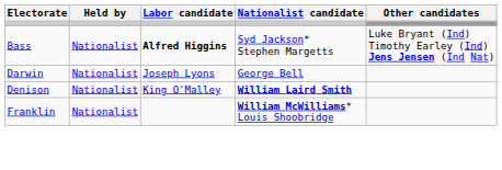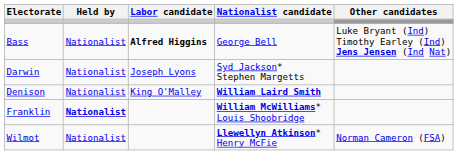 <table class="wikitable">
 <tr>
 <th>Electorate</th>
 <th>Held by</th>
 <th><a href='#'>Labor</a> candidate</th>
 <th><a href='#'>Nationalist</a> candidate</th>
 <th>Other candidates</th>
 </tr>
 <tr bgcolor="#cccccc">
 <td></td>
 <td></td>
 <td></td>
 <td></td>
 <td bgcolor="#999999"></td>
 </tr>
 <tr>
 <td><a href='#'>Bass</a></td>
 <td><a href='#'>Nationalist</a></td>
 <td><strong>Alfred Higgins</strong></td>
-<td><a href='#'>Syd Jackson</a>*<br>Stephen Margetts</td>
+<td><a href='#'>George Bell</a></td>
 <td>Luke Bryant (<a href='#'>Ind</a>)<br>Timothy Earley (<a href='#'>Ind</a>)<br><strong><a href='#'>Jens Jensen</a></strong> (<a href='#'>Ind</a> <a href='#'>Nat</a>)</td>
 </tr>
 <tr>
 <td><a href='#'>Darwin</a></td>
 <td><a href='#'>Nationalist</a></td>
 <td><a href='#'>Joseph Lyons</a></td>
-<td><a href='#'>George Bell</a></td>
+<td><a href='#'>Syd Jackson</a>*<br>Stephen Margetts</td>
 <td></td>
 </tr>
 <tr>
 <td><a href='#'>Denison</a></td>
 <td><a href='#'>Nationalist</a></td>
 <td><a href='#'>King O'Malley</a></td>
 <td><strong><a href='#'>William Laird Smith</a></strong></td>
 <td></td>
 </tr>
 <tr>
 <td><a href='#'>Franklin</a></td>
-<td><a href='#'>Nationalist</a></td>
+<td><strong><a href='#'>Nationalist</a></strong></td>
 <td></td>
 <td><strong><a href='#'>William McWilliams</a></strong>*<br><a href='#'>Louis Shoobridge</a></td>
 <td></td>
 </tr>
+<tr>
+<td><a href='#'>Wilmot</a></td>
+<td><a href='#'>Nationalist</a></td>
+<td></td>
+<td><strong><a href='#'>Llewellyn Atkinson</a></strong>*<br><a href='#'>Henry McFie</a></td>
+<td><a href='#'>Norman Cameron</a> (<a href='#'>FSA</a>)</td>
+</tr>
 </table>
